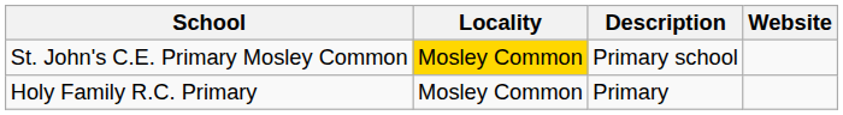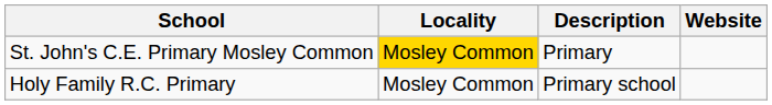 <table class="wikitable">
 <tr>
 <th>School</th>
 <th>Locality</th>
 <th>Description</th>
 <th class="unsortable">Website</th>
 </tr>
 <tr>
 <td>St. John's C.E. Primary Mosley Common</td>
 <td style="background: gold;">Mosley Common</td>
-<td>Primary school</td>
+<td>Primary</td>
 <td></td>
 </tr>
 <tr>
 <td>Holy Family R.C. Primary</td>
 <td>Mosley Common</td>
-<td>Primary</td>
+<td>Primary school</td>
 <td></td>
 </tr>
 </table>
